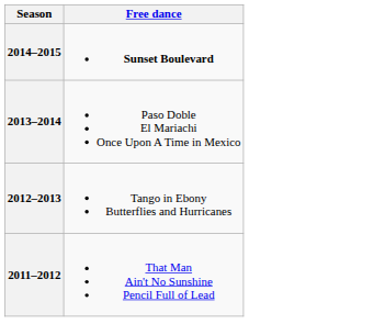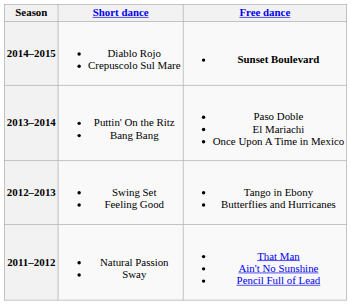 <table class="wikitable" style="text-align:center">
 <tr>
 <th>Season</th>
+<th><a href='#'>Short dance</a></th>
 <th><a href='#'>Free dance</a></th>
 </tr>
 <tr>
 <th>2014–2015 <br></th>
+<td><br><ul><li> Diablo Rojo <br></li><li> Crepuscolo Sul Mare <br></li></ul></td>
 <td><strong><br><ul><li>Sunset Boulevard <br></li></ul></strong></td>
 </tr>
 <tr>
 <th>2013–2014 <br></th>
+<td><br><ul><li>Puttin' On the Ritz <br></li><li>Bang Bang</li></ul></td>
 <td><br><ul><li>Paso Doble</li><li>El Mariachi</li><li>Once Upon A Time in Mexico <br></li></ul></td>
 </tr>
 <tr>
 <th>2012–2013 <br></th>
+<td><br><ul><li>Swing Set <br></li><li>Feeling Good <br></li></ul></td>
 <td><br><ul><li>Tango in Ebony <br></li><li>Butterflies and Hurricanes <br></li></ul></td>
 </tr>
 <tr>
 <th>2011–2012 <br></th>
+<td><br><ul><li>Natural Passion <br></li><li>Sway</li></ul></td>
 <td><br><ul><li><a href='#'>That Man</a> <br></li><li><a href='#'>Ain't No Sunshine</a> <br></li><li><a href='#'>Pencil Full of Lead</a> <br></li></ul></td>
 </tr>
 </table>
